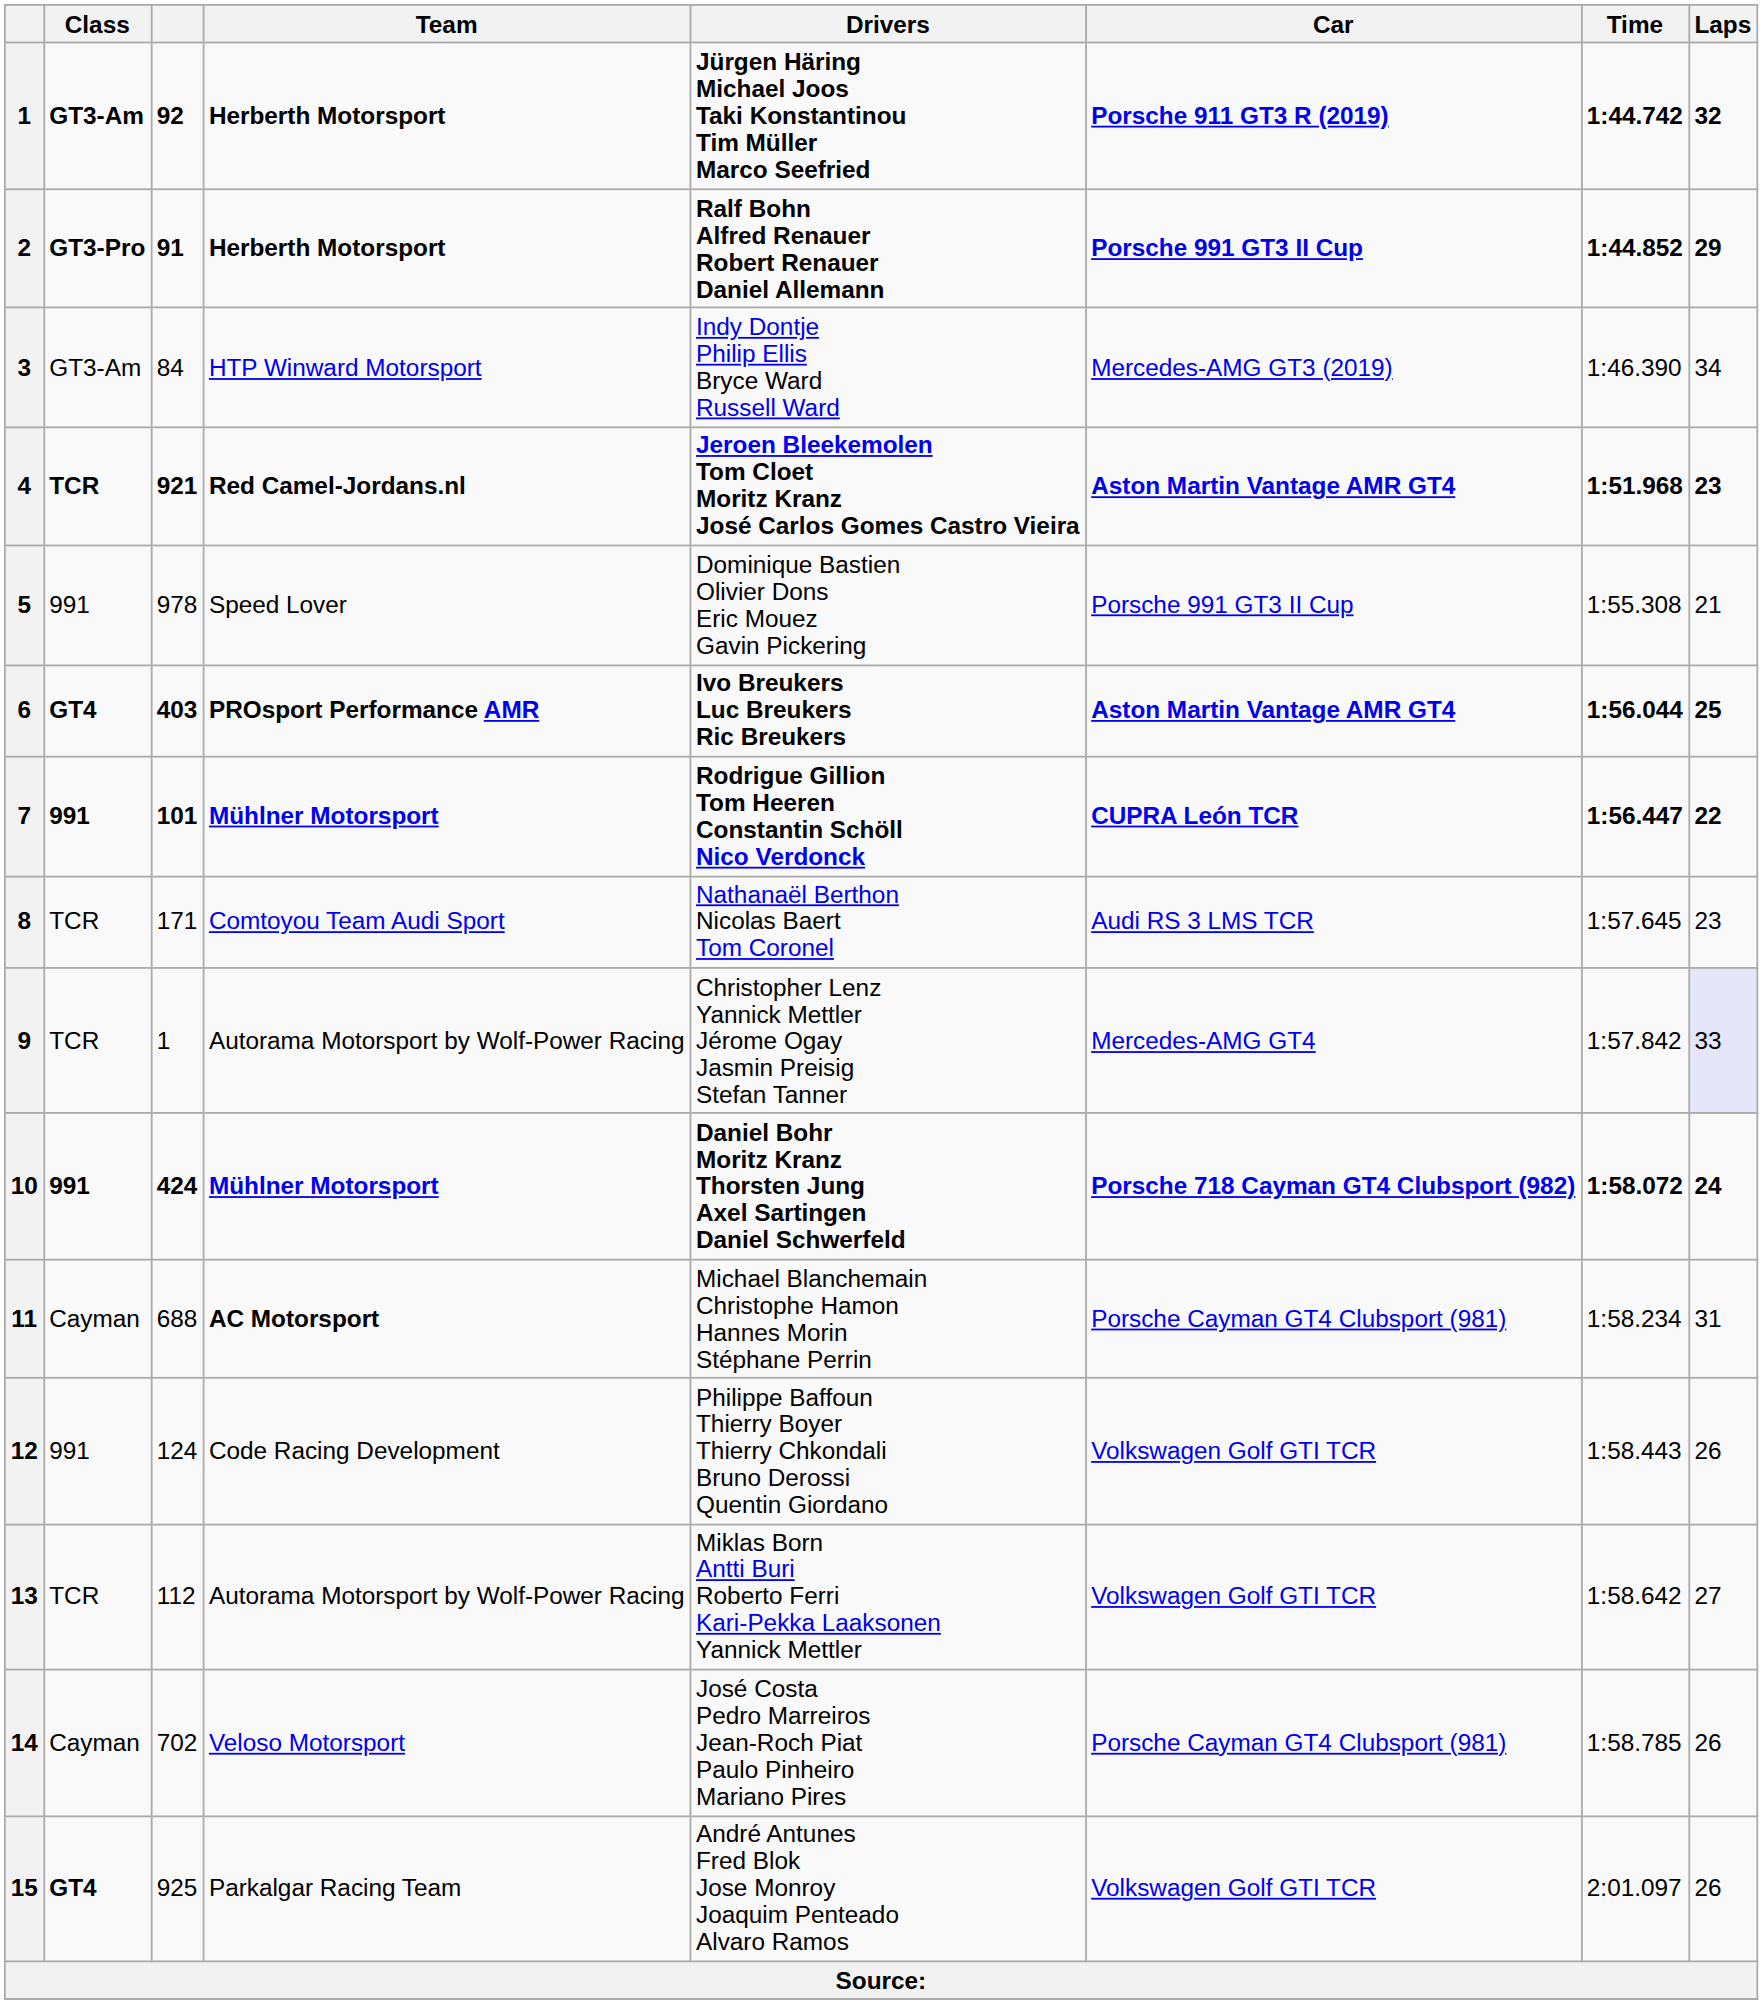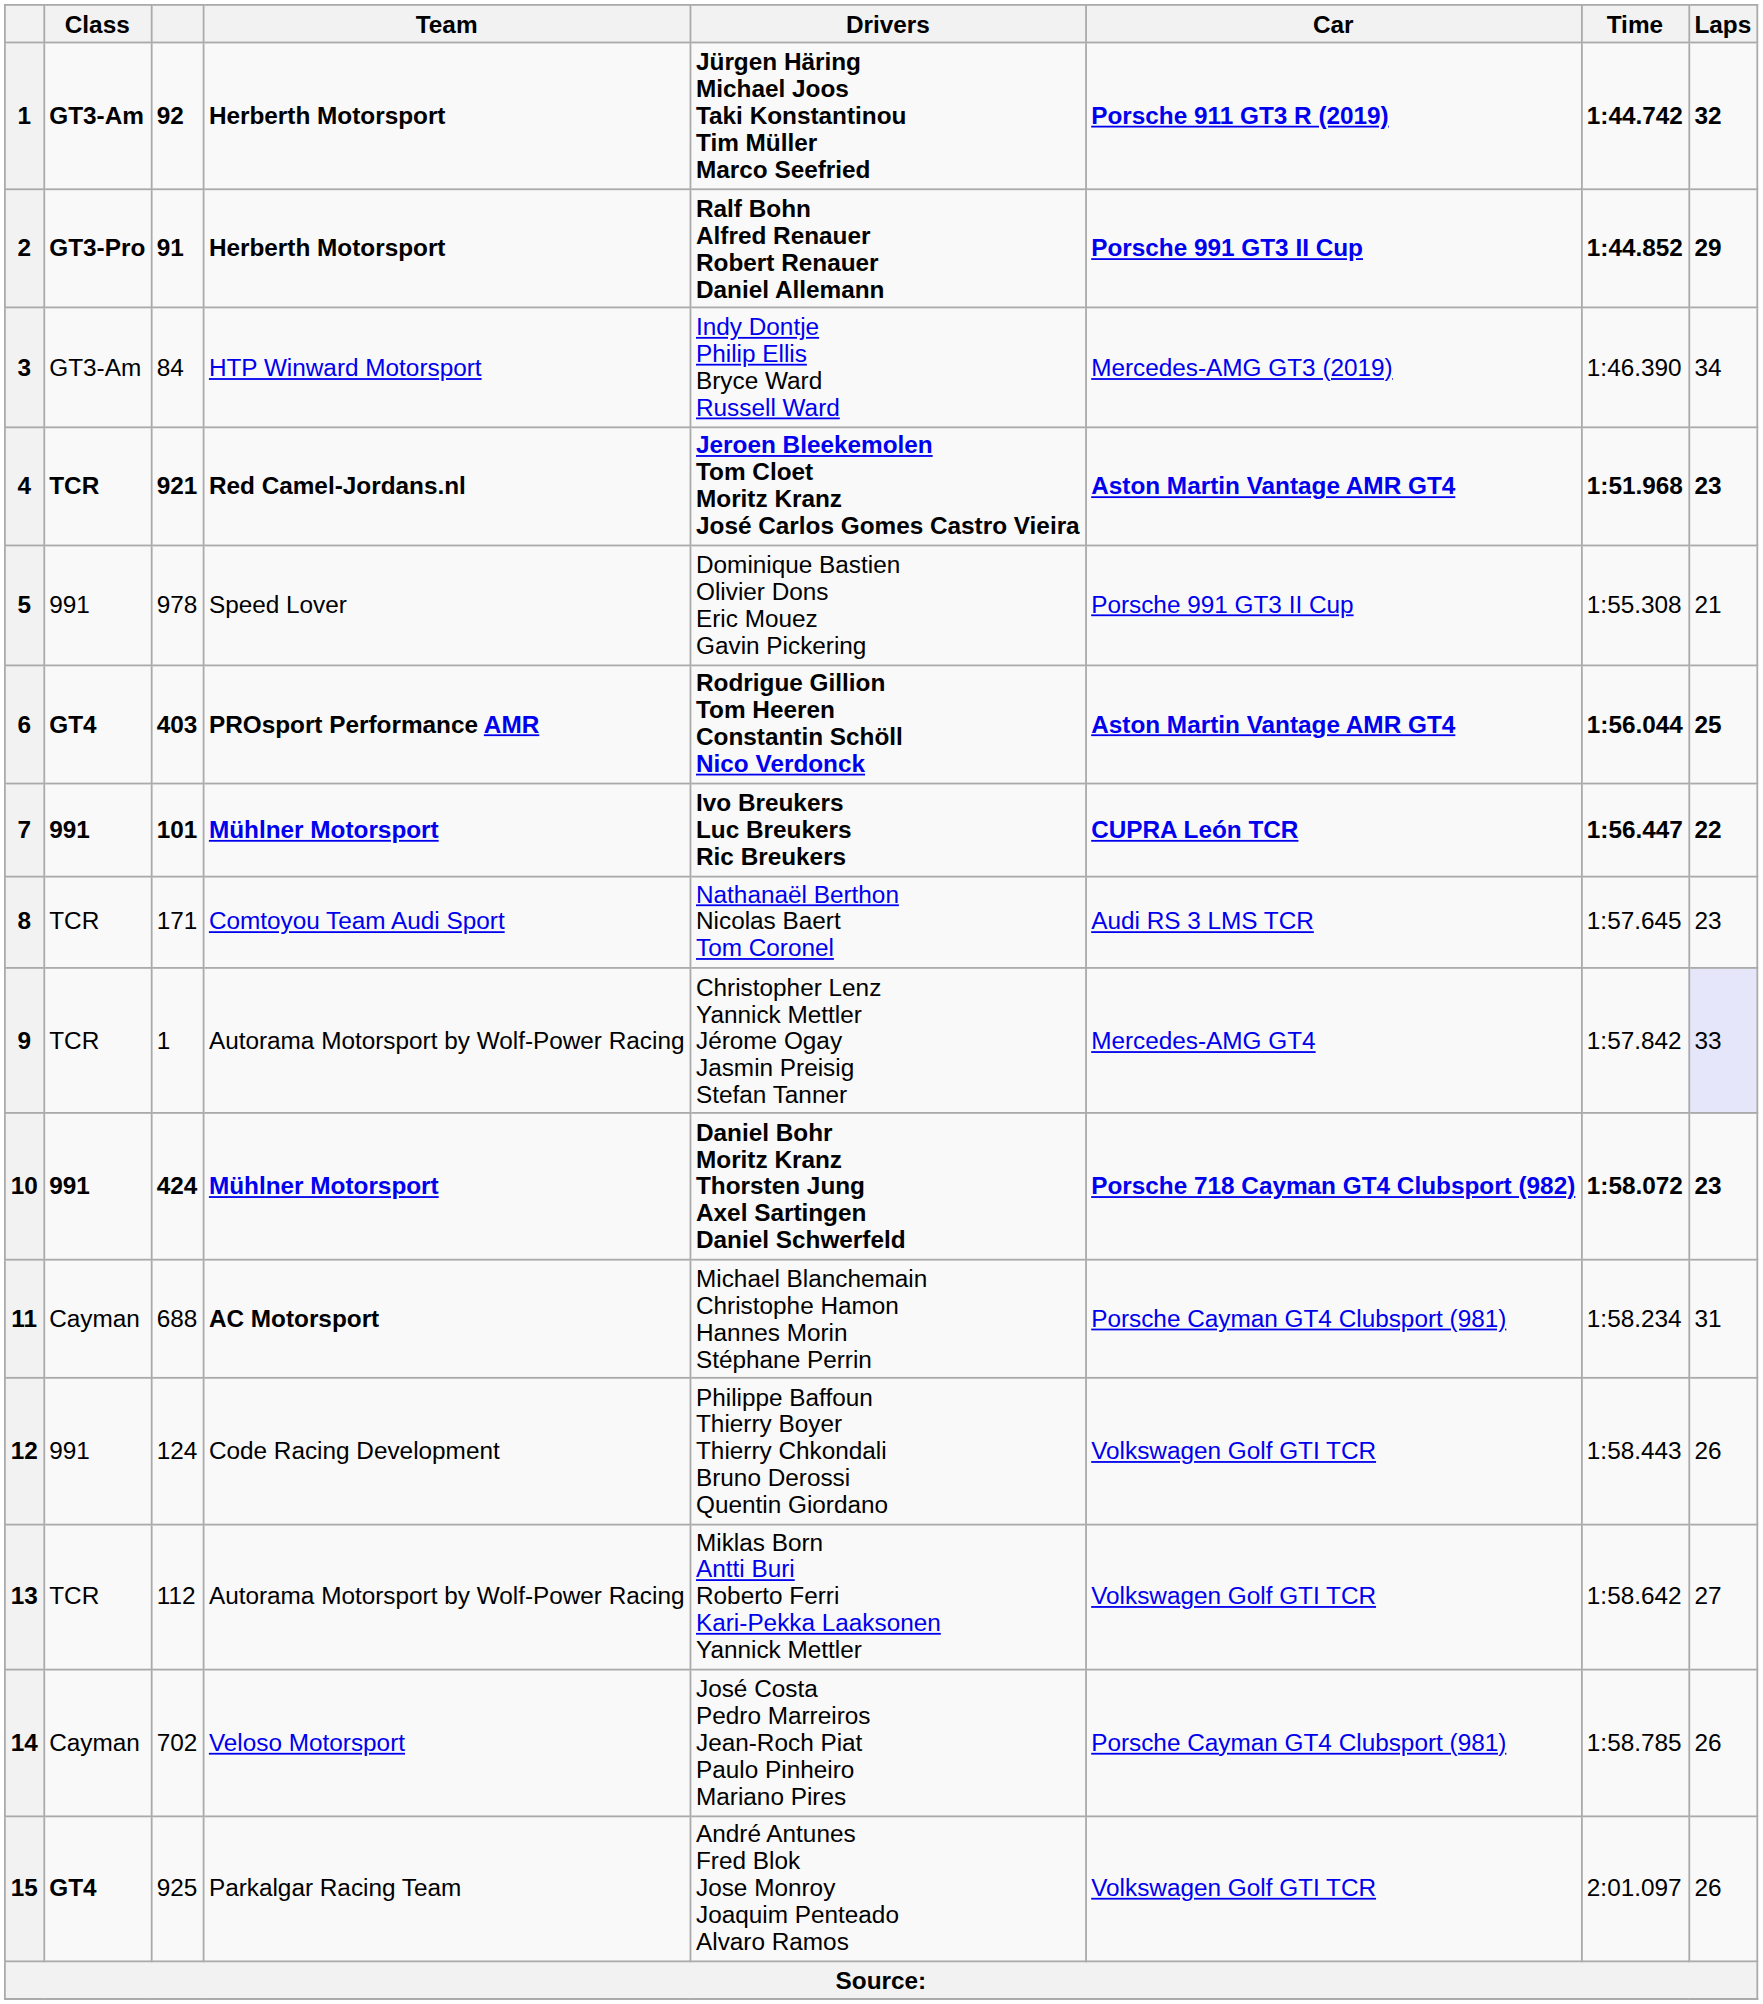 <table class="wikitable" style="font-size: 85%;">
 <tr>
 <th></th>
 <th>Class</th>
 <th></th>
 <th>Team</th>
 <th>Drivers</th>
 <th>Car</th>
 <th>Time</th>
 <th>Laps</th>
 </tr>
 <tr>
 <th>1</th>
 <td><strong>GT3-Am</strong></td>
 <td><strong>92</strong></td>
 <td> <strong>Herberth Motorsport</strong></td>
 <td><strong> Jürgen Häring<br> Michael Joos<br> Taki Konstantinou<br> Tim Müller<br> Marco Seefried</strong></td>
 <td><strong><a href='#'>Porsche 911 GT3 R (2019)</a></strong></td>
 <td><strong>1:44.742</strong></td>
 <td><strong>32</strong></td>
 </tr>
 <tr>
 <th>2</th>
 <td><strong>GT3-Pro</strong></td>
 <td><strong>91</strong></td>
 <td><strong> Herberth Motorsport</strong></td>
 <td><strong> Ralf Bohn<br> Alfred Renauer<br> Robert Renauer<br> Daniel Allemann</strong></td>
 <td><strong><a href='#'>Porsche 991 GT3 II Cup</a></strong></td>
 <td><strong>1:44.852</strong></td>
 <td><strong>29</strong></td>
 </tr>
 <tr>
 <th>3</th>
 <td>GT3-Am</td>
 <td>84</td>
 <td> <a href='#'>HTP Winward Motorsport</a></td>
 <td> <a href='#'>Indy Dontje</a><br> <a href='#'>Philip Ellis</a><br> Bryce Ward<br> <a href='#'>Russell Ward</a></td>
 <td><a href='#'>Mercedes-AMG GT3 (2019)</a></td>
 <td>1:46.390</td>
 <td>34</td>
 </tr>
 <tr>
 <th>4</th>
 <td><strong>TCR</strong></td>
 <td><strong>921</strong></td>
 <td> <strong>Red Camel-Jordans.nl</strong></td>
 <td><strong> <a href='#'>Jeroen Bleekemolen</a><br> Tom Cloet<br> Moritz Kranz<br> José Carlos Gomes Castro Vieira</strong></td>
 <td><strong><a href='#'>Aston Martin Vantage AMR GT4</a></strong></td>
 <td><strong>1:51.968</strong></td>
 <td><strong>23</strong></td>
 </tr>
 <tr>
 <th>5</th>
 <td>991</td>
 <td>978</td>
 <td> Speed Lover</td>
 <td> Dominique Bastien<br> Olivier Dons<br> Eric Mouez<br> Gavin Pickering</td>
 <td><a href='#'>Porsche 991 GT3 II Cup</a></td>
 <td>1:55.308</td>
 <td>21</td>
 </tr>
 <tr>
 <th>6</th>
 <td><strong>GT4</strong></td>
 <td><strong>403</strong></td>
 <td> <strong>PROsport Performance <a href='#'>AMR</a></strong></td>
-<td> <strong>Ivo Breukers</strong><br> <strong>Luc Breukers</strong><br> <strong>Ric Breukers</strong></td>
+<td><strong> Rodrigue Gillion<br> Tom Heeren<br> Constantin Schöll<br> <a href='#'>Nico Verdonck</a></strong></td>
 <td><strong><a href='#'>Aston Martin Vantage AMR GT4</a></strong></td>
 <td><strong>1:56.044</strong></td>
 <td><strong>25</strong></td>
 </tr>
 <tr>
 <th>7</th>
 <td><strong>991</strong></td>
 <td><strong>101</strong></td>
 <td> <strong><a href='#'>Mühlner Motorsport</a></strong></td>
-<td><strong> Rodrigue Gillion<br> Tom Heeren<br> Constantin Schöll<br> <a href='#'>Nico Verdonck</a></strong></td>
+<td> <strong>Ivo Breukers</strong><br> <strong>Luc Breukers</strong><br> <strong>Ric Breukers</strong></td>
 <td><strong><a href='#'>CUPRA León TCR</a></strong></td>
 <td><strong>1:56.447</strong></td>
 <td><strong>22</strong></td>
 </tr>
 <tr>
 <th>8</th>
 <td>TCR</td>
 <td>171</td>
 <td> <a href='#'>Comtoyou Team Audi Sport</a></td>
 <td> <a href='#'>Nathanaël Berthon</a><br> Nicolas Baert<br> <a href='#'>Tom Coronel</a></td>
 <td><a href='#'>Audi RS 3 LMS TCR</a></td>
 <td>1:57.645</td>
 <td>23</td>
 </tr>
 <tr>
 <th>9</th>
 <td>TCR</td>
 <td>1</td>
 <td> Autorama Motorsport by Wolf-Power Racing</td>
 <td> Christopher Lenz<br> Yannick Mettler<br> Jérome Ogay<br> Jasmin Preisig<br> Stefan Tanner</td>
 <td><a href='#'>Mercedes-AMG GT4</a></td>
 <td>1:57.842</td>
 <td style="background: lavender;">33</td>
 </tr>
 <tr>
 <th>10</th>
 <td><strong>991</strong></td>
 <td><strong>424</strong></td>
 <td> <strong><a href='#'>Mühlner Motorsport</a></strong></td>
 <td><strong> Daniel Bohr<br> Moritz Kranz<br> Thorsten Jung<br> Axel Sartingen<br> Daniel Schwerfeld</strong></td>
 <td><strong><a href='#'>Porsche 718 Cayman GT4 Clubsport (982)</a></strong></td>
 <td><strong>1:58.072</strong></td>
-<td><strong>24</strong></td>
+<td><strong>23</strong></td>
 </tr>
 <tr>
 <th>11</th>
 <td>Cayman</td>
 <td>688</td>
 <td><strong> AC Motorsport</strong></td>
 <td> Michael Blanchemain<br> Christophe Hamon<br> Hannes Morin<br> Stéphane Perrin</td>
 <td><a href='#'>Porsche Cayman GT4 Clubsport (981)</a></td>
 <td>1:58.234</td>
 <td>31</td>
 </tr>
 <tr>
 <th>12</th>
 <td>991</td>
 <td>124</td>
 <td> Code Racing Development</td>
 <td> Philippe Baffoun<br> Thierry Boyer<br> Thierry Chkondali<br> Bruno Derossi<br> Quentin Giordano</td>
 <td><a href='#'>Volkswagen Golf GTI TCR</a></td>
 <td>1:58.443</td>
 <td>26</td>
 </tr>
 <tr>
 <th>13</th>
 <td>TCR</td>
 <td>112</td>
 <td> Autorama Motorsport by Wolf-Power Racing</td>
 <td> Miklas Born<br> <a href='#'>Antti Buri</a><br> Roberto Ferri<br> <a href='#'>Kari-Pekka Laaksonen</a><br> Yannick Mettler</td>
 <td><a href='#'>Volkswagen Golf GTI TCR</a></td>
 <td>1:58.642</td>
 <td>27</td>
 </tr>
 <tr>
 <th>14</th>
 <td>Cayman</td>
 <td>702</td>
 <td> <a href='#'>Veloso Motorsport</a></td>
 <td> José Costa<br> Pedro Marreiros<br> Jean-Roch Piat<br> Paulo Pinheiro<br> Mariano Pires</td>
 <td><a href='#'>Porsche Cayman GT4 Clubsport (981)</a></td>
 <td>1:58.785</td>
 <td>26</td>
 </tr>
 <tr>
 <th>15</th>
 <td><strong>GT4</strong></td>
 <td>925</td>
 <td> Parkalgar Racing Team</td>
 <td> André Antunes<br> Fred Blok<br> Jose Monroy<br> Joaquim Penteado<br> Alvaro Ramos</td>
 <td><a href='#'>Volkswagen Golf GTI TCR</a></td>
 <td>2:01.097</td>
 <td>26</td>
 </tr>
 <tr>
 <th colspan=8>Source:</th>
 </tr>
 <tr>
 </tr>
 </table>
